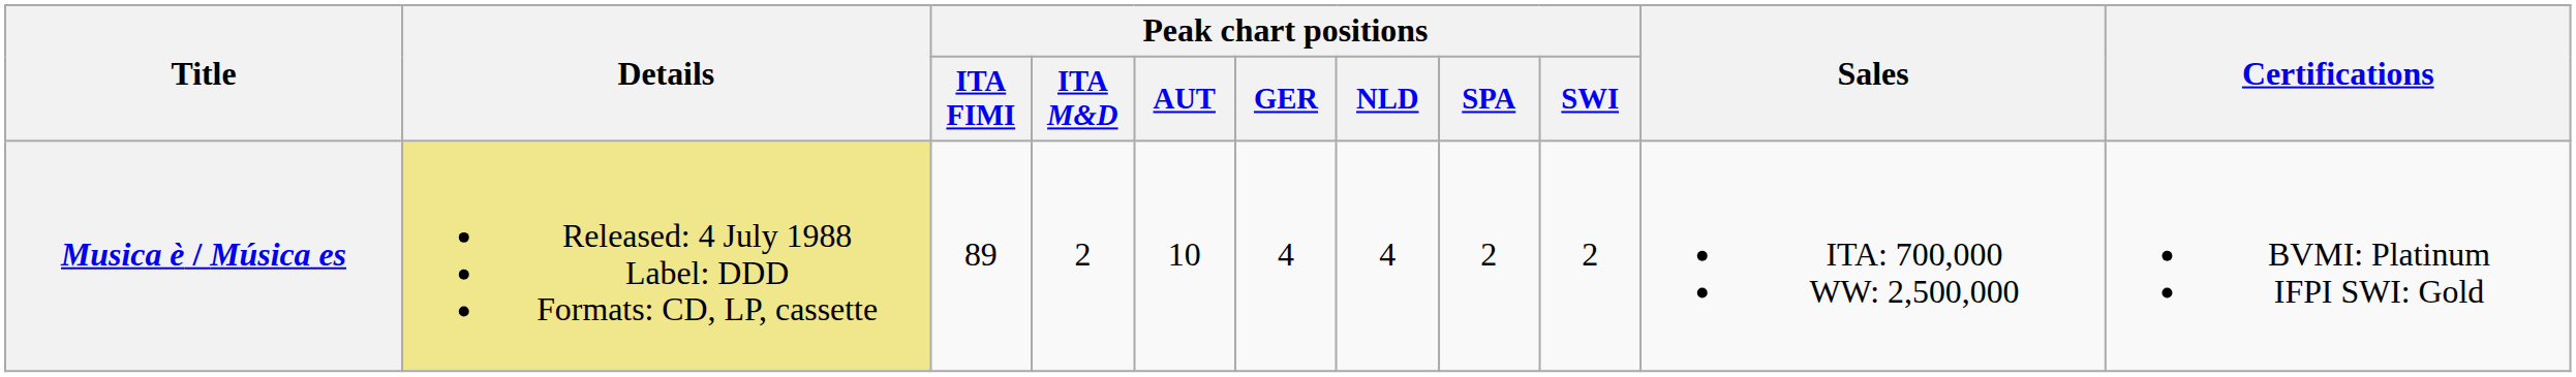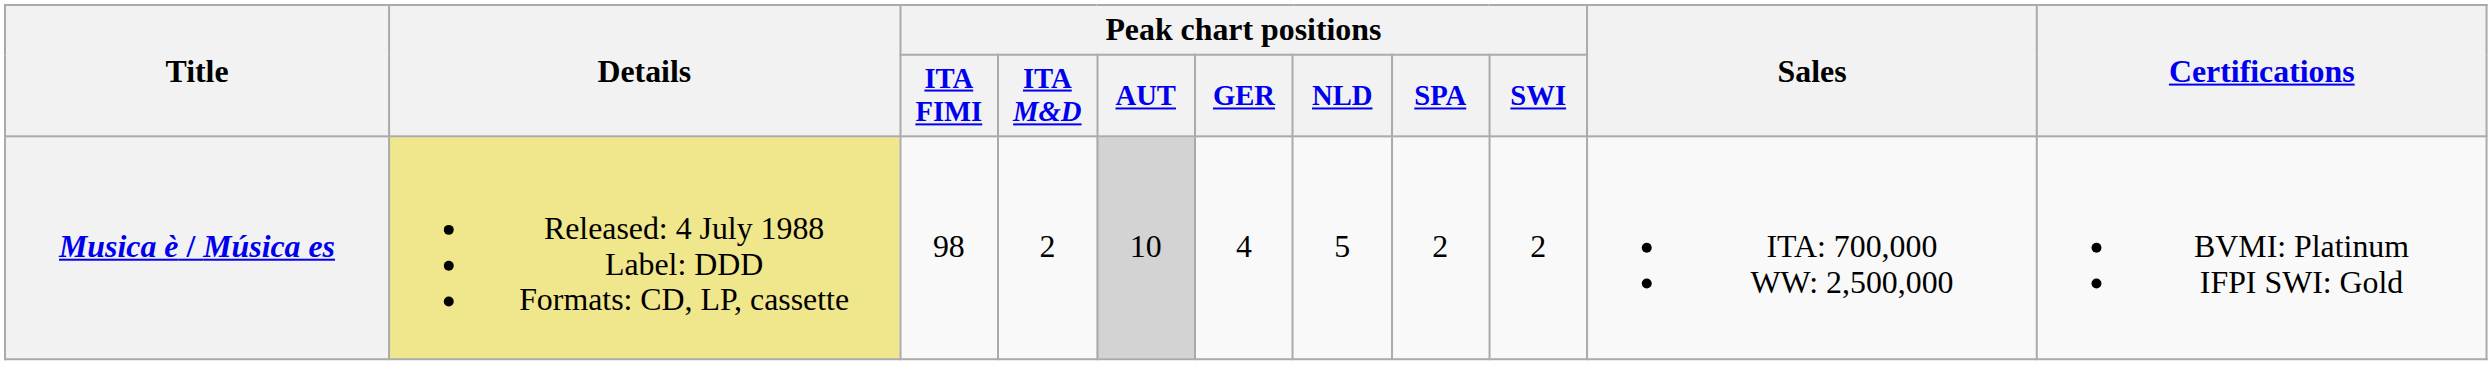 <table class="wikitable plainrowheaders" style="text-align:center;">
 <tr>
 <th scope="col" rowspan="2" style="width:12em;">Title</th>
 <th scope="col" rowspan="2" style="width:16em;">Details</th>
 <th scope="col" colspan="7">Peak chart positions</th>
 <th scope="col" rowspan="2" style="width:14em;">Sales</th>
 <th scope="col" rowspan="2" style="width:14em;"><a href='#'>Certifications</a></th>
 </tr>
 <tr>
 <th scope="col" style="width:3em;font-size:90%;"><a href='#'>ITA<br>FIMI</a><br></th>
 <th scope="col" style="width:3em;font-size:90%;"><a href='#'>ITA<br><em>M&D</em></a><br></th>
 <th scope="col" style="width:3em;font-size:90%;"><a href='#'>AUT</a><br></th>
 <th scope="col" style="width:3em;font-size:90%;"><a href='#'>GER</a><br></th>
 <th scope="col" style="width:3em;font-size:90%;"><a href='#'>NLD</a><br></th>
 <th scope="col" style="width:3em;font-size:90%;"><a href='#'>SPA</a><br></th>
 <th scope="col" style="width:3em;font-size:90%;"><a href='#'>SWI</a><br></th>
 </tr>
 <tr>
 <th scope="row"><a href='#'><em>Musica è</em> / <em>Música es</em></a></th>
 <td style="background: khaki;"><br><ul><li>Released: 4 July 1988</li><li>Label: DDD</li><li>Formats: CD, LP, cassette</li></ul></td>
-<td>89</td>
+<td>98</td>
 <td>2</td>
-<td>10</td>
+<td style="background: lightgrey;">10</td>
 <td>4</td>
-<td>4</td>
+<td>5</td>
 <td>2</td>
 <td>2</td>
 <td><br><ul><li>ITA: 700,000</li><li>WW: 2,500,000</li></ul></td>
 <td><br><ul><li>BVMI: Platinum</li><li>IFPI SWI: Gold</li></ul></td>
 </tr>
 </table>
